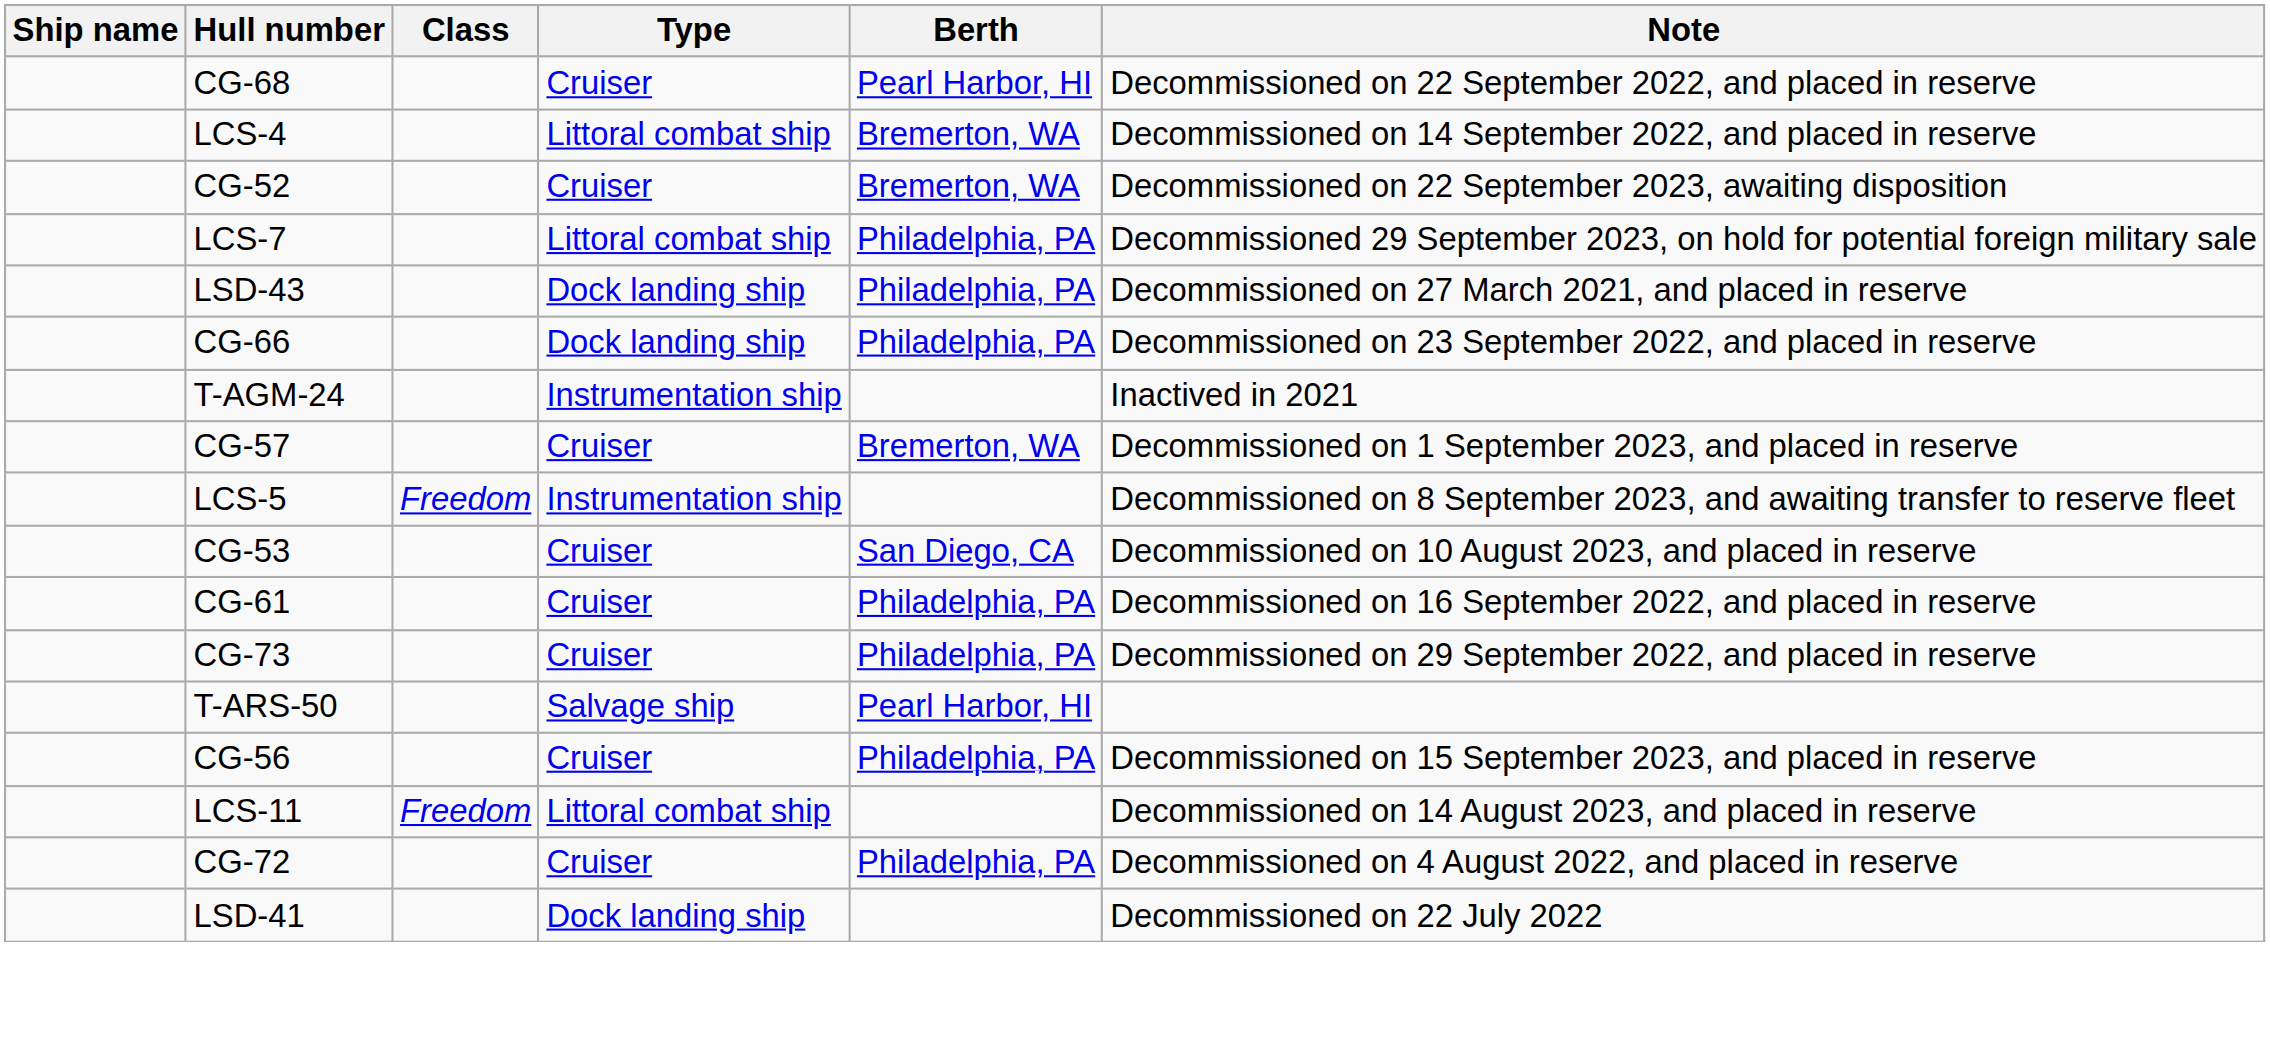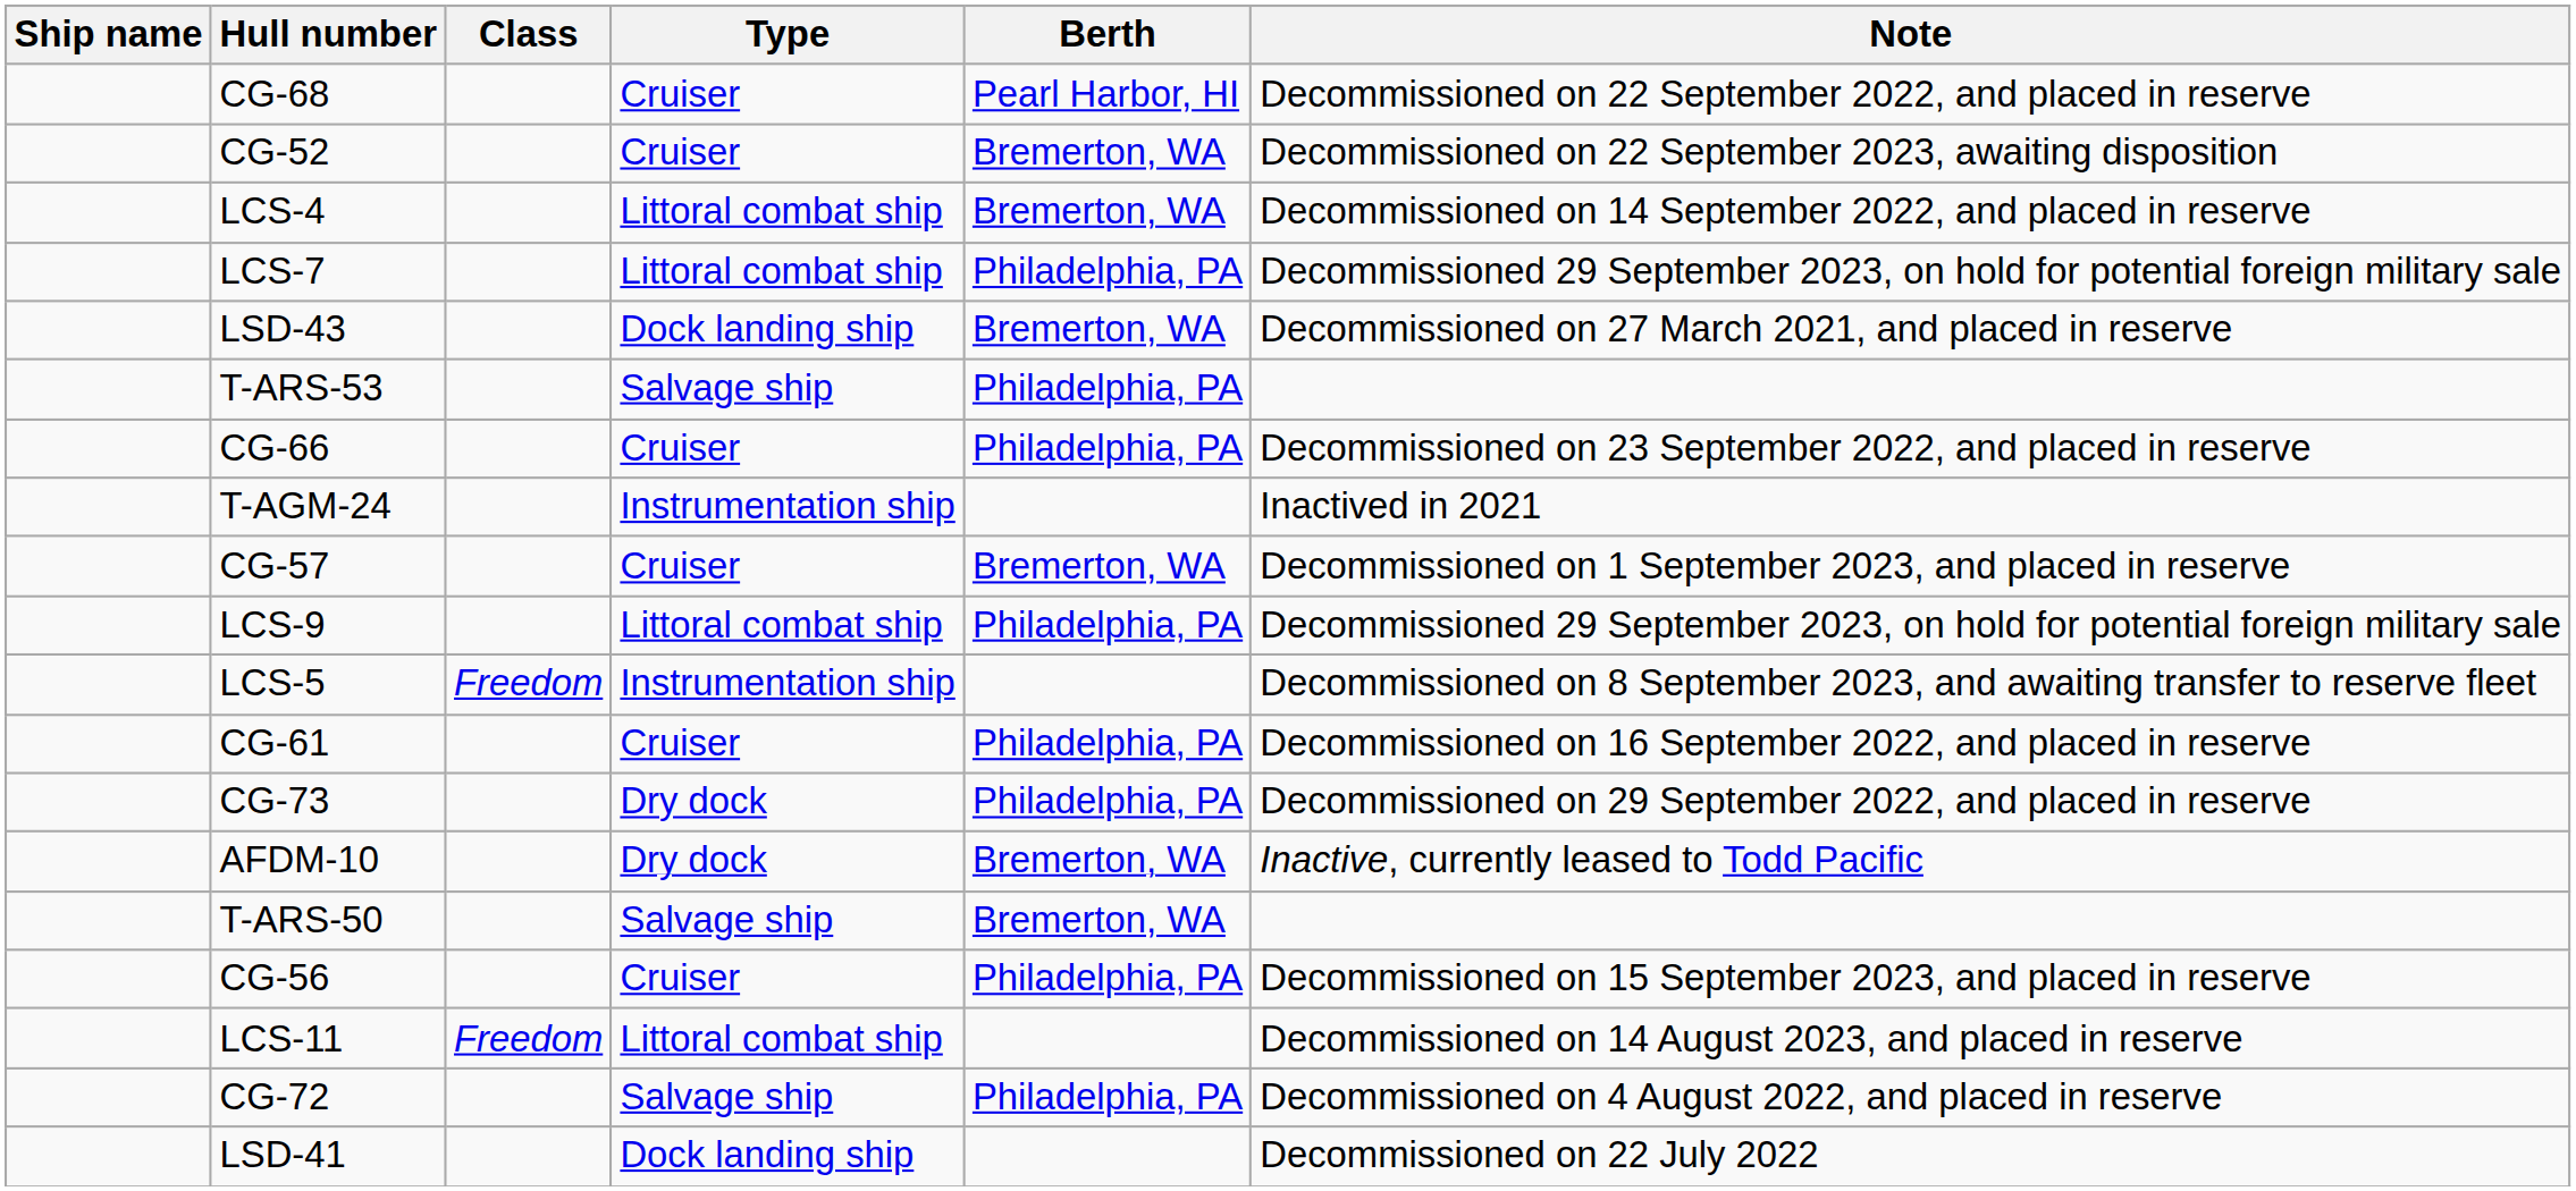 <table class="wikitable sortable nowraplinks">
 <tr>
 <th>Ship name</th>
 <th>Hull number</th>
 <th>Class</th>
 <th>Type</th>
 <th>Berth</th>
 <th>Note</th>
 </tr>
 <tr>
 <td></td>
 <td>CG-68</td>
 <td></td>
 <td><a href='#'>Cruiser</a></td>
 <td><a href='#'>Pearl Harbor, HI</a></td>
 <td>Decommissioned on 22 September 2022, and placed in reserve</td>
 </tr>
 <tr>
 <td></td>
+<td>CG-52</td>
+<td></td>
+<td><a href='#'>Cruiser</a></td>
+<td><a href='#'>Bremerton, WA</a></td>
+<td>Decommissioned on 22 September 2023, awaiting disposition</td>
+</tr>
+<tr>
+<td></td>
 <td>LCS-4</td>
 <td></td>
 <td><a href='#'>Littoral combat ship</a></td>
 <td><a href='#'>Bremerton, WA</a></td>
 <td>Decommissioned on 14 September 2022, and placed in reserve</td>
-</tr>
-<tr>
-<td></td>
-<td>CG-52</td>
-<td></td>
-<td><a href='#'>Cruiser</a></td>
-<td><a href='#'>Bremerton, WA</a></td>
-<td>Decommissioned on 22 September 2023, awaiting disposition</td>
 </tr>
 <tr>
 <td></td>
 <td>LCS-7</td>
 <td></td>
 <td><a href='#'>Littoral combat ship</a></td>
 <td><a href='#'>Philadelphia, PA</a></td>
 <td>Decommissioned 29 September 2023, on hold for potential foreign military sale</td>
 </tr>
 <tr>
 <td></td>
 <td>LSD-43</td>
 <td></td>
 <td><a href='#'>Dock landing ship</a></td>
+<td><a href='#'>Bremerton, WA</a></td>
+<td>Decommissioned on 27 March 2021, and placed in reserve</td>
+</tr>
+<tr>
+<td></td>
+<td>T-ARS-53</td>
+<td></td>
+<td><a href='#'>Salvage ship</a></td>
 <td><a href='#'>Philadelphia, PA</a></td>
-<td>Decommissioned on 27 March 2021, and placed in reserve</td>
+<td></td>
 </tr>
 <tr>
 <td></td>
 <td>CG-66</td>
 <td></td>
-<td><a href='#'>Dock landing ship</a></td>
+<td><a href='#'>Cruiser</a></td>
 <td><a href='#'>Philadelphia, PA</a></td>
 <td>Decommissioned on 23 September 2022, and placed in reserve</td>
 </tr>
 <tr>
 <td></td>
 <td>T-AGM-24</td>
 <td></td>
 <td><a href='#'>Instrumentation ship</a></td>
 <td></td>
 <td>Inactived in 2021</td>
 </tr>
 <tr>
 <td></td>
 <td>CG-57</td>
 <td></td>
 <td><a href='#'>Cruiser</a></td>
 <td><a href='#'>Bremerton, WA</a></td>
 <td>Decommissioned on 1 September 2023, and placed in reserve</td>
 </tr>
 <tr>
 <td></td>
+<td>LCS-9</td>
+<td></td>
+<td><a href='#'>Littoral combat ship</a></td>
+<td><a href='#'>Philadelphia, PA</a></td>
+<td>Decommissioned 29 September 2023, on hold for potential foreign military sale</td>
+</tr>
+<tr>
+<td></td>
 <td>LCS-5</td>
 <td><a href='#'><em>Freedom</em></a></td>
 <td><a href='#'>Instrumentation ship</a></td>
 <td></td>
 <td>Decommissioned on 8 September 2023, and awaiting transfer to reserve fleet</td>
-</tr>
-<tr>
-<td></td>
-<td>CG-53</td>
-<td></td>
-<td><a href='#'>Cruiser</a></td>
-<td><a href='#'>San Diego, CA</a></td>
-<td>Decommissioned on 10 August 2023, and placed in reserve</td>
 </tr>
 <tr>
 <td></td>
 <td>CG-61</td>
 <td></td>
 <td><a href='#'>Cruiser</a></td>
 <td><a href='#'>Philadelphia, PA</a></td>
 <td>Decommissioned on 16 September 2022, and placed in reserve</td>
 </tr>
 <tr>
 <td></td>
 <td>CG-73</td>
 <td></td>
-<td><a href='#'>Cruiser</a></td>
+<td><a href='#'>Dry dock</a></td>
 <td><a href='#'>Philadelphia, PA</a></td>
 <td>Decommissioned on 29 September 2022, and placed in reserve</td>
+</tr>
+<tr>
+<td></td>
+<td>AFDM-10</td>
+<td></td>
+<td><a href='#'>Dry dock</a></td>
+<td><a href='#'>Bremerton, WA</a></td>
+<td><em>Inactive</em>, currently leased to <a href='#'>Todd Pacific</a></td>
 </tr>
 <tr>
 <td></td>
 <td>T-ARS-50</td>
 <td></td>
 <td><a href='#'>Salvage ship</a></td>
-<td><a href='#'>Pearl Harbor, HI</a></td>
+<td><a href='#'>Bremerton, WA</a></td>
 <td></td>
 </tr>
 <tr>
 <td></td>
 <td>CG-56</td>
 <td></td>
 <td><a href='#'>Cruiser</a></td>
 <td><a href='#'>Philadelphia, PA</a></td>
 <td>Decommissioned on 15 September 2023, and placed in reserve</td>
 </tr>
 <tr>
 <td></td>
 <td>LCS-11</td>
 <td><a href='#'><em>Freedom</em></a></td>
 <td><a href='#'>Littoral combat ship</a></td>
 <td></td>
 <td>Decommissioned on 14 August 2023, and placed in reserve</td>
 </tr>
 <tr>
 <td></td>
 <td>CG-72</td>
 <td></td>
-<td><a href='#'>Cruiser</a></td>
+<td><a href='#'>Salvage ship</a></td>
 <td><a href='#'>Philadelphia, PA</a></td>
 <td>Decommissioned on 4 August 2022, and placed in reserve</td>
 </tr>
 <tr>
 <td></td>
 <td>LSD-41</td>
 <td></td>
 <td><a href='#'>Dock landing ship</a></td>
 <td></td>
 <td> Decommissioned on 22 July 2022</td>
 </tr>
 <tr>
 </tr>
 </table>
